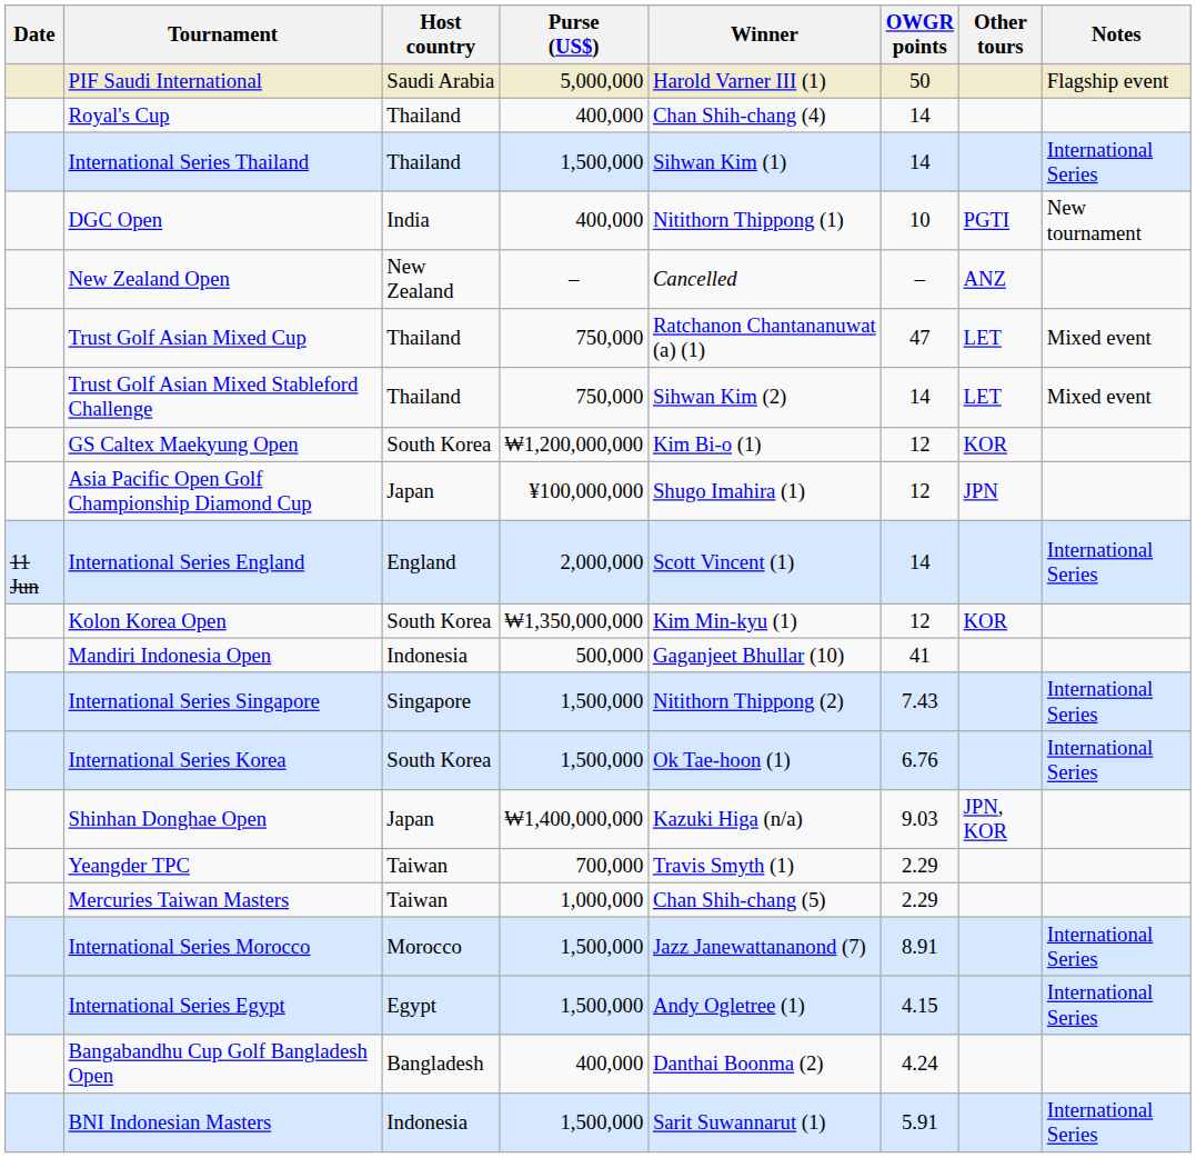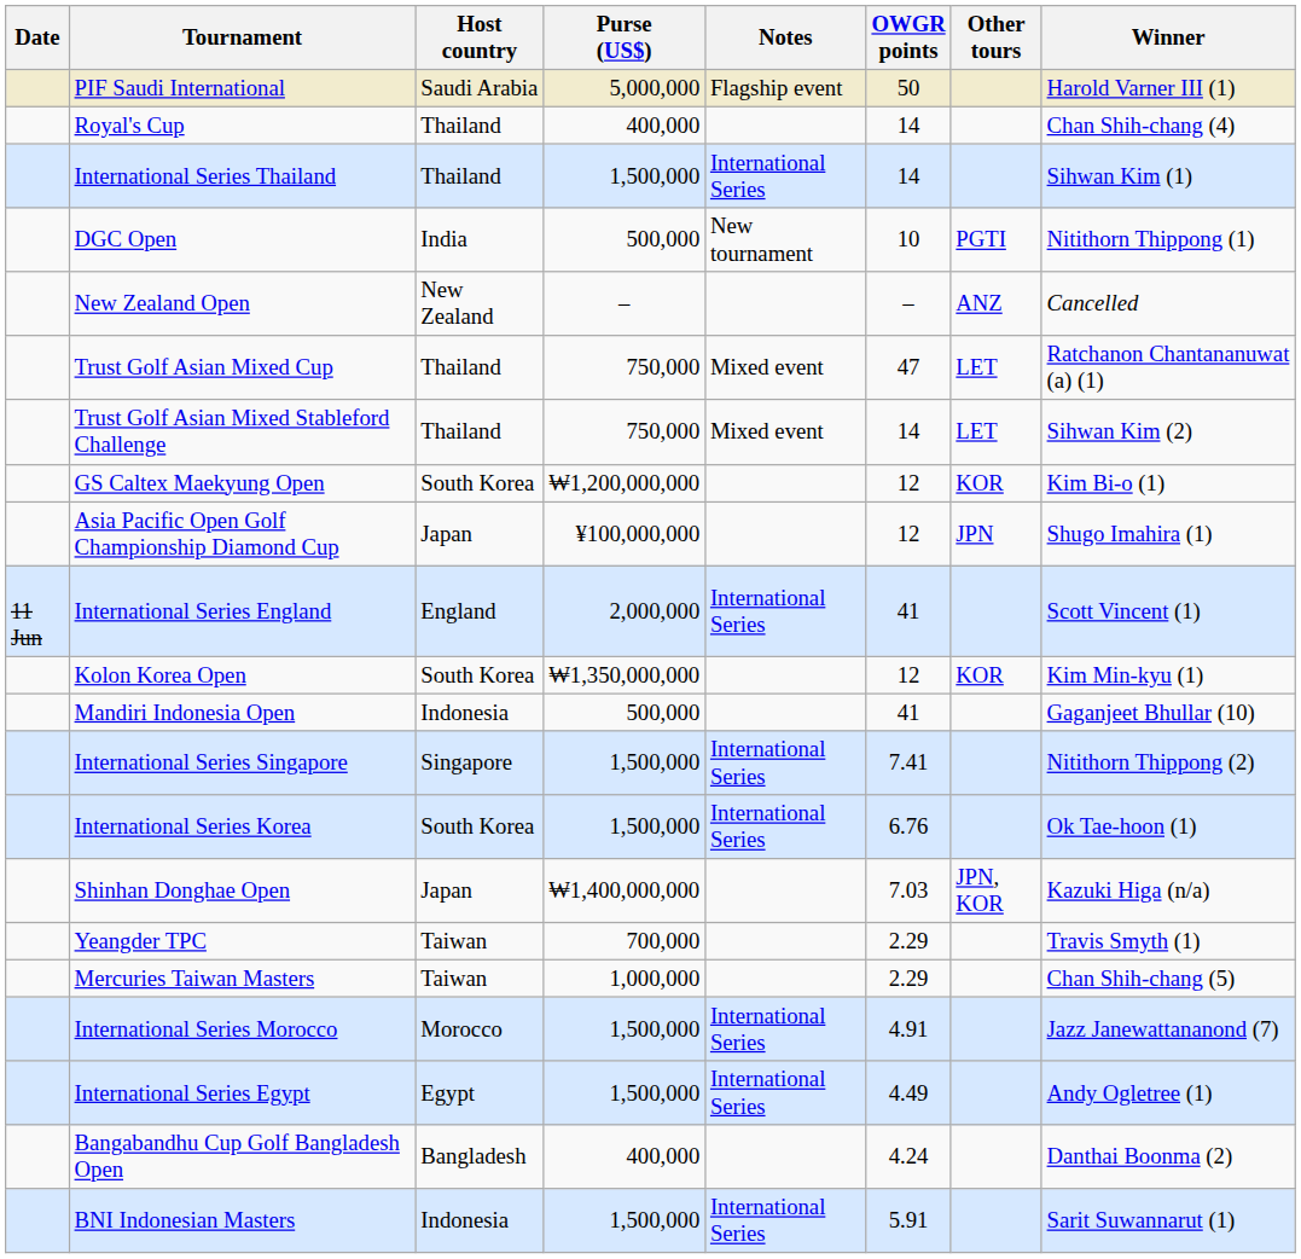 <table class="wikitable" style="font-size:95%">
 <tr>
 <th>Date</th>
 <th>Tournament</th>
 <th>Host country</th>
 <th>Purse<br>(<a href='#'>US$</a>)</th>
-<th>Winner</th>
+<th>Notes</th>
 <th><a href='#'>OWGR</a><br>points</th>
 <th>Other<br>tours</th>
-<th>Notes</th>
+<th>Winner</th>
 </tr>
 <tr style="background:#f2ecce;">
 <td></td>
 <td><a href='#'>PIF Saudi International</a></td>
 <td>Saudi Arabia</td>
 <td align=right>5,000,000</td>
-<td> <a href='#'>Harold Varner III</a> (1)</td>
+<td>Flagship event</td>
 <td align=center>50</td>
 <td></td>
-<td>Flagship event</td>
+<td> <a href='#'>Harold Varner III</a> (1)</td>
 </tr>
 <tr>
 <td></td>
 <td><a href='#'>Royal's Cup</a></td>
 <td>Thailand</td>
 <td align=right>400,000</td>
-<td> <a href='#'>Chan Shih-chang</a> (4)</td>
+<td></td>
 <td align=center>14</td>
 <td></td>
-<td></td>
+<td> <a href='#'>Chan Shih-chang</a> (4)</td>
 </tr>
 <tr style="background:#D6E8FF;">
 <td></td>
 <td><a href='#'>International Series Thailand</a></td>
 <td>Thailand</td>
 <td align=right>1,500,000</td>
-<td> <a href='#'>Sihwan Kim</a> (1)</td>
+<td><a href='#'>International Series</a></td>
 <td align=center>14</td>
 <td></td>
-<td><a href='#'>International Series</a></td>
+<td> <a href='#'>Sihwan Kim</a> (1)</td>
 </tr>
 <tr>
 <td></td>
 <td><a href='#'>DGC Open</a></td>
 <td>India</td>
-<td align=right>400,000</td>
-<td> <a href='#'>Nitithorn Thippong</a> (1)</td>
+<td align=right>500,000</td>
+<td>New tournament</td>
 <td align=center>10</td>
 <td><a href='#'>PGTI</a></td>
-<td>New tournament</td>
+<td> <a href='#'>Nitithorn Thippong</a> (1)</td>
 </tr>
 <tr>
 <td><s></s></td>
 <td><a href='#'>New Zealand Open</a></td>
 <td>New Zealand</td>
 <td align=center>–</td>
-<td><em>Cancelled</em></td>
+<td></td>
 <td align=center>–</td>
 <td><a href='#'>ANZ</a></td>
-<td></td>
+<td><em>Cancelled</em></td>
 </tr>
 <tr>
 <td></td>
 <td><a href='#'>Trust Golf Asian Mixed Cup</a></td>
 <td>Thailand</td>
 <td align=right>750,000</td>
-<td> <a href='#'>Ratchanon Chantananuwat</a> (a) (1)</td>
+<td>Mixed event</td>
 <td align=center>47</td>
 <td><a href='#'>LET</a></td>
-<td>Mixed event</td>
+<td> <a href='#'>Ratchanon Chantananuwat</a> (a) (1)</td>
 </tr>
 <tr>
 <td></td>
 <td><a href='#'>Trust Golf Asian Mixed Stableford Challenge</a></td>
 <td>Thailand</td>
 <td align=right>750,000</td>
-<td> <a href='#'>Sihwan Kim</a> (2)</td>
+<td>Mixed event</td>
 <td align=center>14</td>
 <td><a href='#'>LET</a></td>
-<td>Mixed event</td>
+<td> <a href='#'>Sihwan Kim</a> (2)</td>
 </tr>
 <tr>
 <td></td>
 <td><a href='#'>GS Caltex Maekyung Open</a></td>
 <td>South Korea</td>
 <td align=right>₩1,200,000,000</td>
-<td> <a href='#'>Kim Bi-o</a> (1)</td>
+<td></td>
 <td align=center>12</td>
 <td><a href='#'>KOR</a></td>
-<td></td>
+<td> <a href='#'>Kim Bi-o</a> (1)</td>
 </tr>
 <tr>
 <td></td>
 <td><a href='#'>Asia Pacific Open Golf Championship Diamond Cup</a></td>
 <td>Japan</td>
 <td align=right>¥100,000,000</td>
-<td> <a href='#'>Shugo Imahira</a> (1)</td>
+<td></td>
 <td align=center>12</td>
 <td><a href='#'>JPN</a></td>
-<td></td>
+<td> <a href='#'>Shugo Imahira</a> (1)</td>
 </tr>
 <tr style="background:#D6E8FF;">
 <td><br><s>11 Jun</s></td>
 <td><a href='#'>International Series England</a></td>
 <td>England</td>
 <td align=right>2,000,000</td>
+<td><a href='#'>International Series</a></td>
+<td align=center>41</td>
+<td></td>
 <td> <a href='#'>Scott Vincent</a> (1)</td>
-<td align=center>14</td>
-<td></td>
-<td><a href='#'>International Series</a></td>
 </tr>
 <tr>
 <td></td>
 <td><a href='#'>Kolon Korea Open</a></td>
 <td>South Korea</td>
 <td align=right>₩1,350,000,000</td>
-<td> <a href='#'>Kim Min-kyu</a> (1)</td>
+<td></td>
 <td align=center>12</td>
 <td><a href='#'>KOR</a></td>
-<td></td>
+<td> <a href='#'>Kim Min-kyu</a> (1)</td>
 </tr>
 <tr>
 <td></td>
 <td><a href='#'>Mandiri Indonesia Open</a></td>
 <td>Indonesia</td>
 <td align=right>500,000</td>
-<td> <a href='#'>Gaganjeet Bhullar</a> (10)</td>
+<td></td>
 <td align=center>41</td>
 <td></td>
-<td></td>
+<td> <a href='#'>Gaganjeet Bhullar</a> (10)</td>
 </tr>
 <tr style="background:#D6E8FF;">
 <td></td>
 <td><a href='#'>International Series Singapore</a></td>
 <td>Singapore</td>
 <td align=right>1,500,000</td>
+<td><a href='#'>International Series</a></td>
+<td align=center>7.41</td>
+<td></td>
 <td> <a href='#'>Nitithorn Thippong</a> (2)</td>
-<td align=center>7.43</td>
-<td></td>
-<td><a href='#'>International Series</a></td>
 </tr>
 <tr style="background:#D6E8FF;">
 <td></td>
 <td><a href='#'>International Series Korea</a></td>
 <td>South Korea</td>
 <td align=right>1,500,000</td>
-<td> <a href='#'>Ok Tae-hoon</a> (1)</td>
+<td><a href='#'>International Series</a></td>
 <td align=center>6.76</td>
 <td></td>
-<td><a href='#'>International Series</a></td>
+<td> <a href='#'>Ok Tae-hoon</a> (1)</td>
 </tr>
 <tr>
 <td></td>
 <td><a href='#'>Shinhan Donghae Open</a></td>
 <td>Japan</td>
 <td align=right>₩1,400,000,000</td>
+<td></td>
+<td align=center>7.03</td>
+<td><a href='#'>JPN</a>, <a href='#'>KOR</a></td>
 <td> <a href='#'>Kazuki Higa</a> (n/a)</td>
-<td align=center>9.03</td>
-<td><a href='#'>JPN</a>, <a href='#'>KOR</a></td>
-<td></td>
 </tr>
 <tr>
 <td></td>
 <td><a href='#'>Yeangder TPC</a></td>
 <td>Taiwan</td>
 <td align=right>700,000</td>
-<td> <a href='#'>Travis Smyth</a> (1)</td>
+<td></td>
 <td align=center>2.29</td>
 <td></td>
-<td></td>
+<td> <a href='#'>Travis Smyth</a> (1)</td>
 </tr>
 <tr>
 <td></td>
 <td><a href='#'>Mercuries Taiwan Masters</a></td>
 <td>Taiwan</td>
 <td align=right>1,000,000</td>
-<td> <a href='#'>Chan Shih-chang</a> (5)</td>
+<td></td>
 <td align=center>2.29</td>
 <td></td>
-<td></td>
+<td> <a href='#'>Chan Shih-chang</a> (5)</td>
 </tr>
 <tr style="background:#D6E8FF;">
 <td></td>
 <td><a href='#'>International Series Morocco</a></td>
 <td>Morocco</td>
 <td align=right>1,500,000</td>
+<td><a href='#'>International Series</a></td>
+<td align=center>4.91</td>
+<td></td>
 <td> <a href='#'>Jazz Janewattananond</a> (7)</td>
-<td align=center>8.91</td>
-<td></td>
-<td><a href='#'>International Series</a></td>
 </tr>
 <tr style="background:#D6E8FF;">
 <td></td>
 <td><a href='#'>International Series Egypt</a></td>
 <td>Egypt</td>
 <td align=right>1,500,000</td>
+<td><a href='#'>International Series</a></td>
+<td align=center>4.49</td>
+<td></td>
 <td> <a href='#'>Andy Ogletree</a> (1)</td>
-<td align=center>4.15</td>
-<td></td>
-<td><a href='#'>International Series</a></td>
 </tr>
 <tr>
 <td></td>
 <td><a href='#'>Bangabandhu Cup Golf Bangladesh Open</a></td>
 <td>Bangladesh</td>
 <td align=right>400,000</td>
-<td> <a href='#'>Danthai Boonma</a> (2)</td>
+<td></td>
 <td align=center>4.24</td>
 <td></td>
-<td></td>
+<td> <a href='#'>Danthai Boonma</a> (2)</td>
 </tr>
 <tr style="background:#D6E8FF;">
 <td></td>
 <td><a href='#'>BNI Indonesian Masters</a></td>
 <td>Indonesia</td>
 <td align=right>1,500,000</td>
-<td> <a href='#'>Sarit Suwannarut</a> (1)</td>
+<td><a href='#'>International Series</a></td>
 <td align=center>5.91</td>
 <td></td>
-<td><a href='#'>International Series</a></td>
+<td> <a href='#'>Sarit Suwannarut</a> (1)</td>
 </tr>
 </table>
